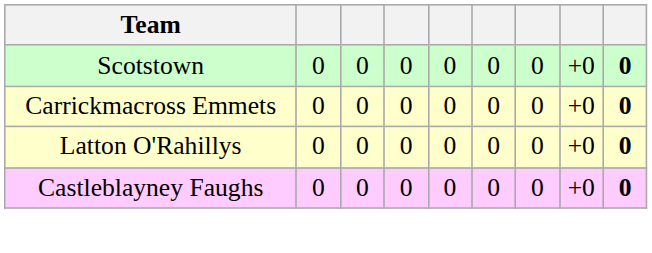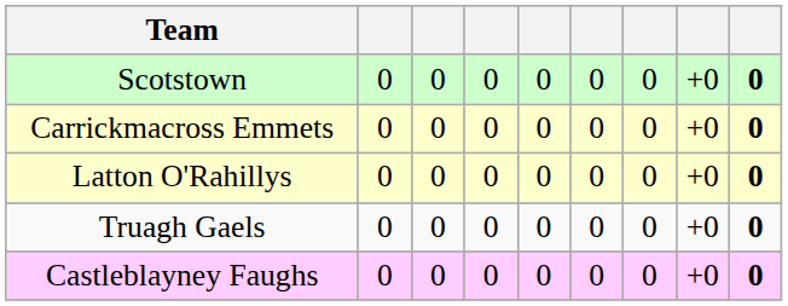 <table class="wikitable" style="text-align:center">
 <tr>
 <th style="width:175px;">Team</th>
 <th width="20"></th>
 <th width="20"></th>
 <th width="20"></th>
 <th width="20"></th>
 <th width="20"></th>
 <th width="20"></th>
 <th width="20"></th>
 <th width="20"></th>
 </tr>
 <tr style="background:#cfc;">
 <td>Scotstown</td>
 <td>0</td>
 <td>0</td>
 <td>0</td>
 <td>0</td>
 <td>0</td>
 <td>0</td>
 <td>+0</td>
 <td><strong>0</strong></td>
 </tr>
 <tr style="background:#ffffcc;">
 <td>Carrickmacross Emmets</td>
 <td>0</td>
 <td>0</td>
 <td>0</td>
 <td>0</td>
 <td>0</td>
 <td>0</td>
 <td>+0</td>
 <td><strong>0</strong></td>
 </tr>
 <tr style="background:#ffffcc;">
 <td>Latton O'Rahillys</td>
 <td>0</td>
 <td>0</td>
 <td>0</td>
 <td>0</td>
 <td>0</td>
 <td>0</td>
 <td>+0</td>
 <td><strong>0</strong></td>
 </tr>
+<tr>
+<td>Truagh Gaels</td>
+<td>0</td>
+<td>0</td>
+<td>0</td>
+<td>0</td>
+<td>0</td>
+<td>0</td>
+<td>+0</td>
+<td><strong>0</strong></td>
+</tr>
 <tr style="background:#fcf;">
 <td>Castleblayney Faughs</td>
 <td>0</td>
 <td>0</td>
 <td>0</td>
 <td>0</td>
 <td>0</td>
 <td>0</td>
 <td>+0</td>
 <td><strong>0</strong></td>
 </tr>
 </table>
